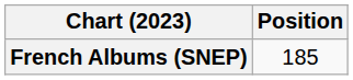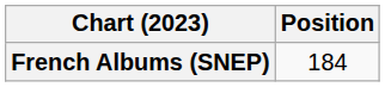 <table class="wikitable sortable plainrowheaders" style="text-align:center">
 <tr>
 <th scope="col">Chart (2023)</th>
 <th scope="col">Position</th>
 </tr>
 <tr>
 <th scope="row">French Albums (SNEP)</th>
-<td>185</td>
+<td>184</td>
 </tr>
 </table>
